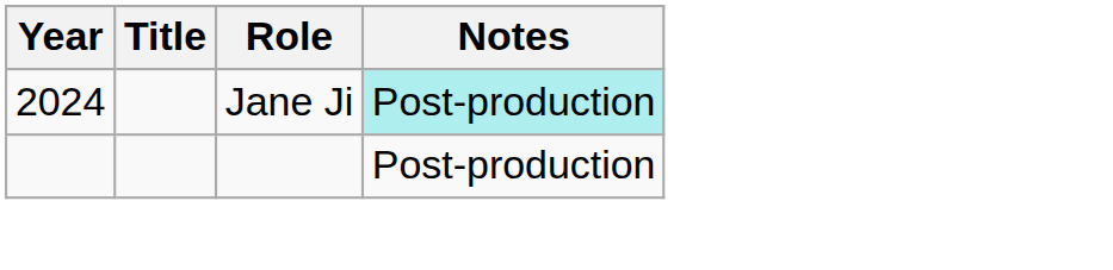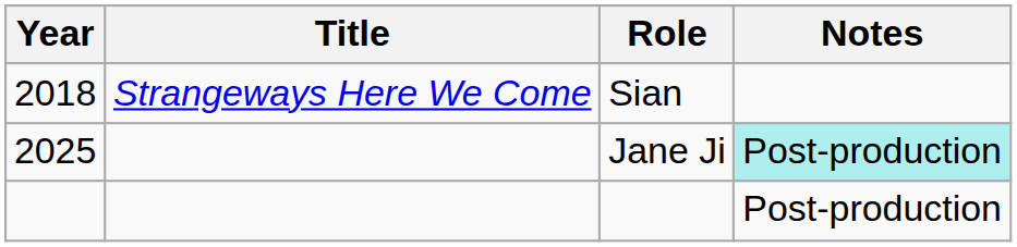 <table class="wikitable sortable">
 <tr>
 <th>Year</th>
 <th>Title</th>
 <th>Role</th>
 <th class="unsortable">Notes</th>
 </tr>
 <tr>
-<td>2024</td>
+<td>2018</td>
+<td><em><a href='#'>Strangeways Here We Come</a></em></td>
+<td>Sian</td>
+<td></td>
+</tr>
+<tr>
+<td>2025</td>
 <td></td>
 <td>Jane Ji</td>
 <td style="background: paleturquoise;">Post-production</td>
 </tr>
 <tr>
 <td></td>
 <td></td>
 <td></td>
 <td>Post-production</td>
 </tr>
 </table>
